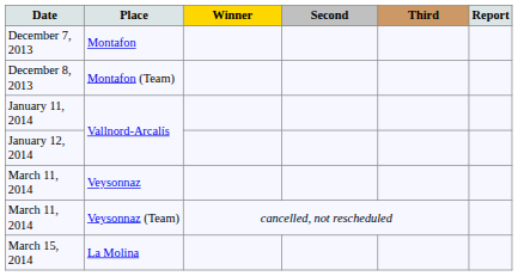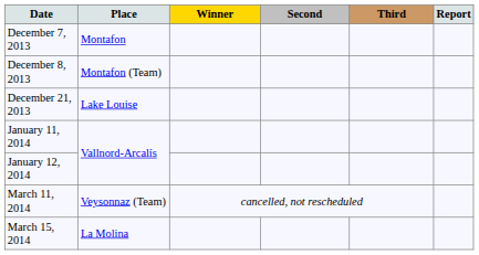 <table bgcolor="#f7f8ff" cellpadding="3" cellspacing="0" border="1" style="font-size: 95%; border: gray solid 1px; border-collapse: collapse;">
 <tr bgcolor="#CCCCCC">
 <td align="center" bgcolor="#DCE5E5" width="150"><strong>Date</strong></td>
 <td align="center" bgcolor="#DCE5E5" width="220"><strong>Place</strong></td>
 <td align="center" bgcolor="gold" width="250"><strong>Winner</strong></td>
 <td align="center" bgcolor="silver" width="250"><strong>Second</strong></td>
 <td align="center" bgcolor="CC9966" width="250"><strong>Third</strong></td>
 <td align="center" bgcolor="#DCE5E5"><strong>Report</strong></td>
 </tr>
 <tr align="left">
 <td>December 7, 2013</td>
 <td> <a href='#'>Montafon</a></td>
 <td></td>
 <td></td>
 <td></td>
 <td></td>
 </tr>
 <tr align="left">
 <td>December 8, 2013</td>
 <td> <a href='#'>Montafon</a> (Team)</td>
 <td> <br> </td>
 <td> <br> </td>
 <td> <br> </td>
 <td></td>
 </tr>
 <tr align="left">
+<td>December 21, 2013</td>
+<td> <a href='#'>Lake Louise</a></td>
+<td></td>
+<td></td>
+<td></td>
+<td></td>
+</tr>
+<tr align="left">
 <td>January 11, 2014</td>
 <td rowspan=2> <a href='#'>Vallnord-Arcalís</a></td>
 <td></td>
 <td></td>
 <td></td>
 <td></td>
 </tr>
 <tr align="left">
 <td>January 12, 2014</td>
-<td></td>
-<td></td>
-<td></td>
-<td></td>
-</tr>
-<tr align="left">
-<td>March 11, 2014 </td>
-<td> <a href='#'>Veysonnaz</a></td>
 <td></td>
 <td></td>
 <td></td>
 <td></td>
 </tr>
 <tr align="left">
 <td>March 11, 2014 </td>
 <td> <a href='#'>Veysonnaz</a> (Team)</td>
 <td colspan="3" align="center"><em>cancelled, not rescheduled</em></td>
 <td></td>
 </tr>
 <tr align="left">
 <td>March 15, 2014</td>
 <td> <a href='#'>La Molina</a></td>
 <td></td>
 <td></td>
 <td></td>
 <td></td>
 </tr>
 </table>
